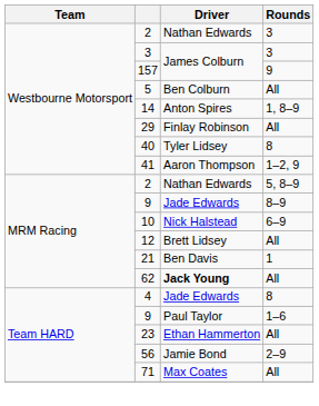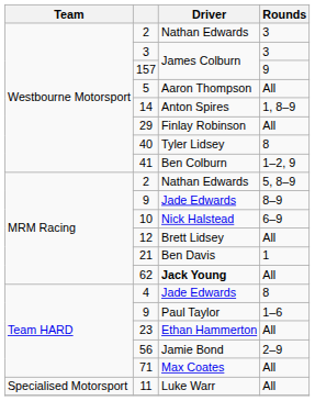 <table class="wikitable" style="font-size: 85%;">
 <tr>
 <th>Team</th>
 <th></th>
 <th>Driver</th>
 <th>Rounds</th>
 </tr>
 <tr>
 <td rowspan="8">Westbourne Motorsport</td>
 <td align=center>2</td>
 <td>Nathan Edwards</td>
 <td>3</td>
 </tr>
 <tr>
 <td align=center>3</td>
 <td rowspan=2>James Colburn</td>
 <td>3</td>
 </tr>
 <tr>
 <td align=center>157</td>
 <td>9</td>
 </tr>
 <tr>
 <td align=center>5</td>
-<td>Ben Colburn</td>
+<td>Aaron Thompson</td>
 <td>All</td>
 </tr>
 <tr>
 <td align=center>14</td>
 <td>Anton Spires</td>
 <td>1, 8–9</td>
 </tr>
 <tr>
 <td align=center>29</td>
 <td>Finlay Robinson</td>
 <td>All</td>
 </tr>
 <tr>
 <td align=center>40</td>
 <td>Tyler Lidsey</td>
 <td>8</td>
 </tr>
 <tr>
 <td align=center>41</td>
-<td>Aaron Thompson</td>
+<td>Ben Colburn</td>
 <td>1–2, 9</td>
 </tr>
 <tr>
 <td rowspan=6>MRM Racing</td>
 <td align=center>2</td>
 <td>Nathan Edwards</td>
 <td>5, 8–9</td>
 </tr>
 <tr>
 <td align=center>9</td>
 <td><a href='#'>Jade Edwards</a></td>
 <td>8–9</td>
 </tr>
 <tr>
 <td align=center>10</td>
 <td><a href='#'>Nick Halstead</a></td>
 <td>6–9</td>
 </tr>
 <tr>
 <td align=center>12</td>
 <td>Brett Lidsey</td>
 <td>All</td>
 </tr>
 <tr>
 <td align=center>21</td>
 <td>Ben Davis</td>
 <td>1</td>
 </tr>
 <tr>
 <td align=center>62</td>
 <td><strong>Jack Young</strong></td>
 <td>All</td>
 </tr>
 <tr>
 <td rowspan="5"><a href='#'>Team HARD</a></td>
 <td align=center>4</td>
 <td><a href='#'>Jade Edwards</a></td>
 <td>8</td>
 </tr>
 <tr>
 <td align=center>9</td>
 <td>Paul Taylor</td>
 <td>1–6</td>
 </tr>
 <tr>
 <td align=center>23</td>
 <td><a href='#'>Ethan Hammerton</a></td>
 <td>All</td>
 </tr>
 <tr>
 <td align=center>56</td>
 <td>Jamie Bond</td>
 <td>2–9</td>
 </tr>
 <tr>
 <td align=center>71</td>
 <td><a href='#'>Max Coates</a></td>
 <td>All</td>
 </tr>
 <tr>
+<td>Specialised Motorsport</td>
+<td align=center>11</td>
+<td>Luke Warr</td>
+<td>All</td>
+</tr>
+<tr>
 </tr>
 </table>
